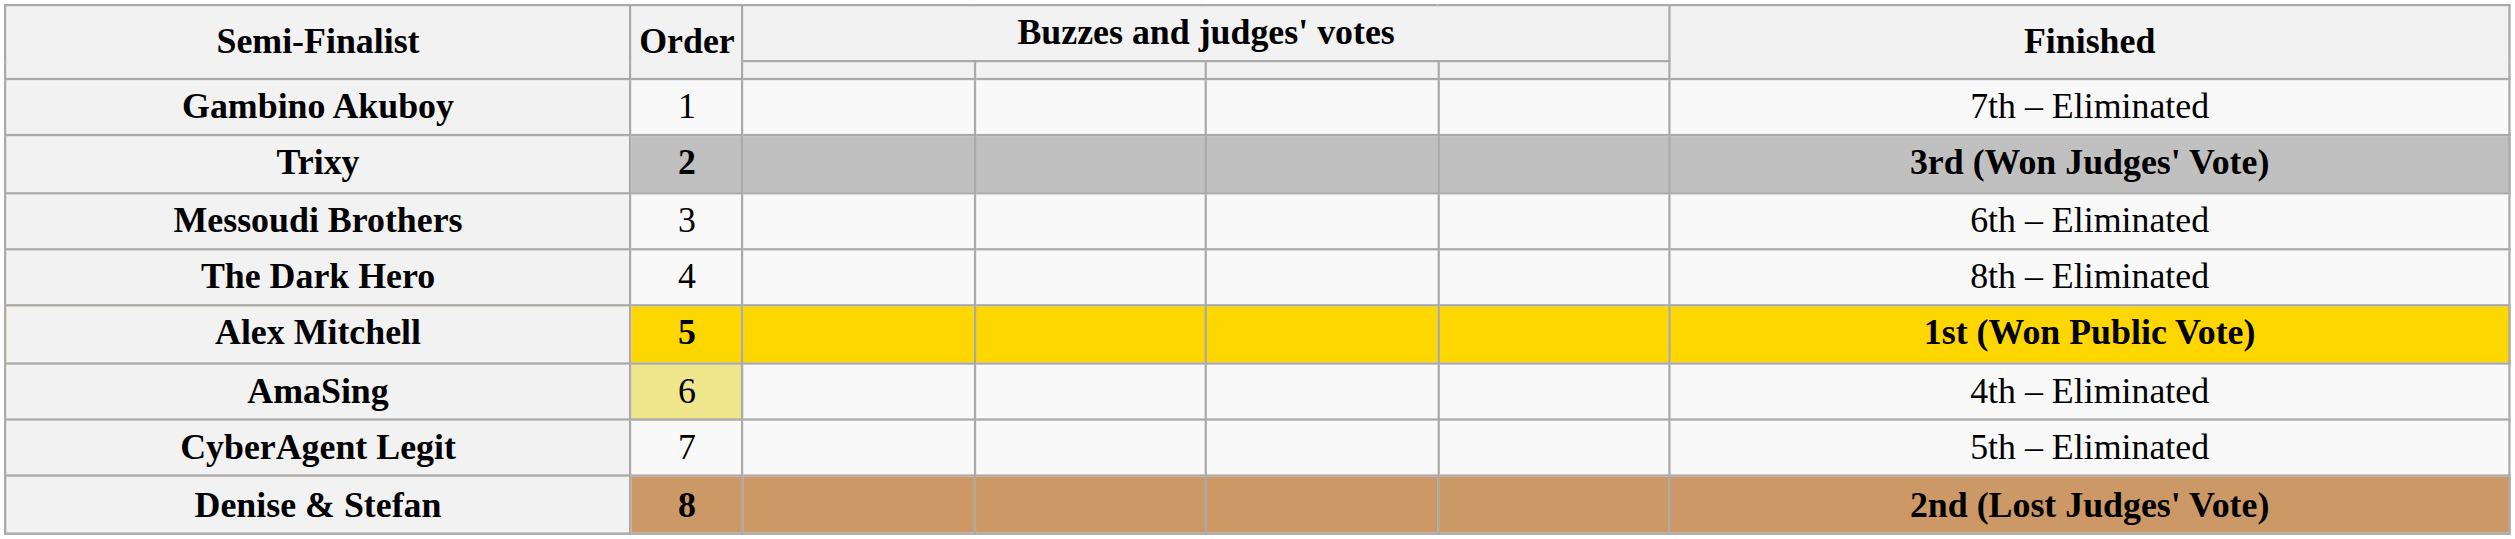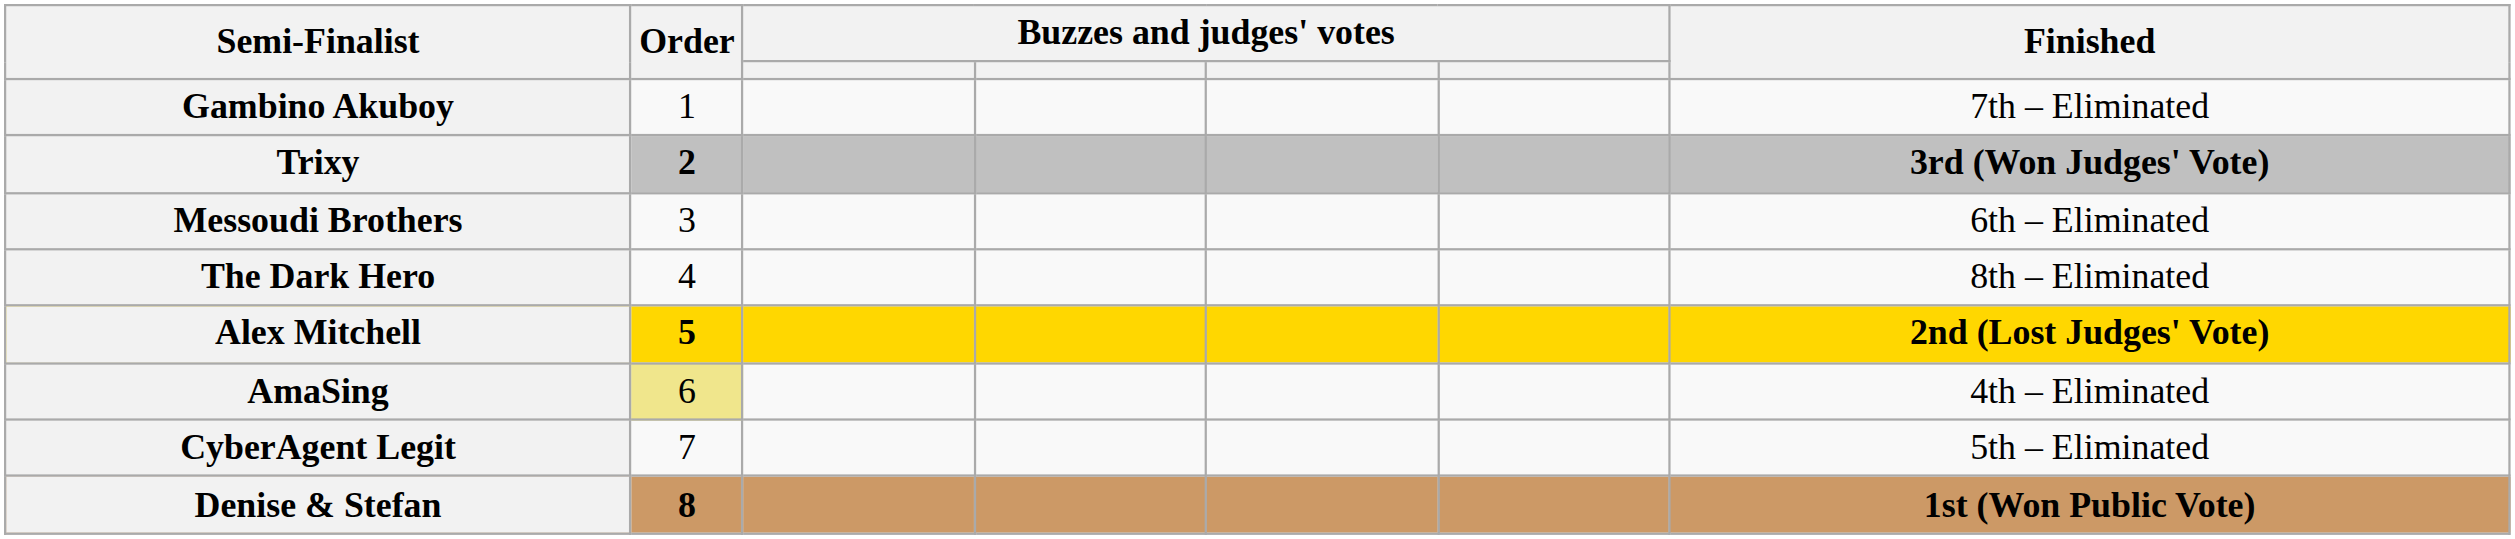 <table class="wikitable plainrowheaders sortable" style="text-align:center;">
 <tr>
 <th scope="col" rowspan="2" class="unsortable" style="width:17em;">Semi-Finalist</th>
 <th scope="col" rowspan="2" style="width:1em;">Order</th>
 <th scope="col" colspan="4" class="unsortable" style="width:24em;">Buzzes and judges' votes</th>
 <th scope="col" rowspan="2" style="width:23em;">Finished</th>
 </tr>
 <tr>
 <th scope="col" class="unsortable" style="width:6em;"></th>
 <th scope="col" class="unsortable" style="width:6em;"></th>
 <th scope="col" class="unsortable" style="width:6em;"></th>
 <th scope="col" class="unsortable" style="width:6em;"></th>
 </tr>
 <tr>
 <th scope="row">Gambino Akuboy</th>
 <td>1</td>
 <td style="text-align:center;"></td>
 <td style="text-align:center;"></td>
 <td style="text-align:center;"></td>
 <td style="text-align:center;"></td>
 <td>7th – Eliminated</td>
 </tr>
 <tr bgcolor="silver">
 <th scope="row"><strong>Trixy</strong></th>
 <td><strong>2</strong></td>
 <td style="text-align:center;"></td>
 <td style="text-align:center;"></td>
 <td style="text-align:center;"></td>
 <td style="text-align:center;"></td>
 <td><strong>3rd (Won Judges' Vote)</strong></td>
 </tr>
 <tr>
 <th scope="row">Messoudi Brothers</th>
 <td>3</td>
 <td style="text-align:center;"></td>
 <td style="text-align:center;"></td>
 <td style="text-align:center;"></td>
 <td style="text-align:center;"></td>
 <td>6th – Eliminated</td>
 </tr>
 <tr>
 <th scope="row">The Dark Hero</th>
 <td>4</td>
 <td style="text-align:center;"></td>
 <td style="text-align:center;"></td>
 <td style="text-align:center;"></td>
 <td style="text-align:center;"></td>
 <td>8th – Eliminated</td>
 </tr>
 <tr bgcolor="gold">
 <th scope="row"><strong>Alex Mitchell</strong></th>
 <td><strong>5</strong></td>
 <td style="text-align:center;"></td>
 <td style="text-align:center;"></td>
 <td style="text-align:center;"></td>
 <td style="text-align:center;"></td>
-<td><strong>1st (Won Public Vote)</strong></td>
+<td><strong>2nd (Lost Judges' Vote)</strong></td>
 </tr>
 <tr>
 <th scope="row">AmaSing</th>
 <td style="background: khaki;">6</td>
 <td style="text-align:center;"></td>
 <td style="text-align:center;"></td>
 <td style="text-align:center;"></td>
 <td style="text-align:center;"></td>
 <td>4th – Eliminated</td>
 </tr>
 <tr>
 <th scope="row">CyberAgent Legit</th>
 <td>7</td>
 <td style="text-align:center;"></td>
 <td style="text-align:center;"></td>
 <td style="text-align:center;"></td>
 <td style="text-align:center;"></td>
 <td>5th – Eliminated</td>
 </tr>
 <tr bgcolor=#c96>
 <th scope="row"><strong>Denise & Stefan</strong></th>
 <td><strong>8</strong></td>
 <td style="text-align:center;"></td>
 <td style="text-align:center;"></td>
 <td style="text-align:center;"></td>
 <td style="text-align:center;"></td>
-<td><strong>2nd (Lost Judges' Vote)</strong></td>
+<td><strong>1st (Won Public Vote)</strong></td>
 </tr>
 </table>
